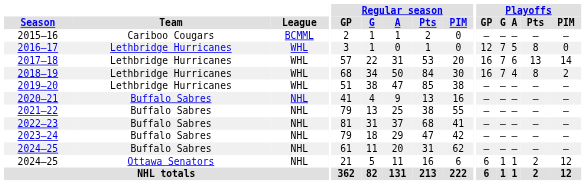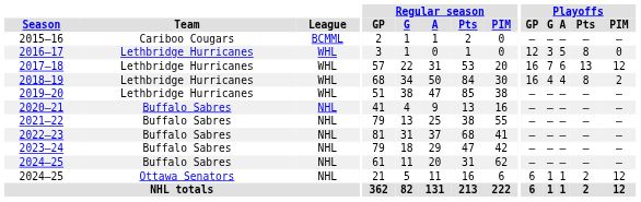 <table border="0" cellpadding="1" cellspacing="0" style="text-align:center; width:60em">
 <tr bgcolor="#e0e0e0">
 <th colspan="3" bgcolor="#ffffff"></th>
 <th rowspan="99" bgcolor="#ffffff"></th>
 <th colspan="5"><a href='#'>Regular season</a></th>
 <th rowspan="99" bgcolor="#ffffff"></th>
 <th colspan="5"><a href='#'>Playoffs</a></th>
 </tr>
 <tr bgcolor="#e0e0e0">
 <th><a href='#'>Season</a></th>
 <th>Team</th>
 <th>League</th>
 <th>GP</th>
 <th><a href='#'>G</a></th>
 <th><a href='#'>A</a></th>
 <th><a href='#'>Pts</a></th>
 <th><a href='#'>PIM</a></th>
 <th>GP</th>
 <th>G</th>
 <th>A</th>
 <th>Pts</th>
 <th>PIM</th>
 </tr>
 <tr>
 <td>2015–16</td>
 <td>Cariboo Cougars</td>
 <td><a href='#'>BCMML</a></td>
 <td>2</td>
 <td>1</td>
 <td>1</td>
 <td>2</td>
 <td>0</td>
 <td>—</td>
 <td>—</td>
 <td>—</td>
 <td>—</td>
 <td>—</td>
 </tr>
 <tr bgcolor="#f0f0f0">
 <td><a href='#'>2016–17</a></td>
 <td><a href='#'>Lethbridge Hurricanes</a></td>
 <td><a href='#'>WHL</a></td>
 <td>3</td>
 <td>1</td>
 <td>0</td>
 <td>1</td>
 <td>0</td>
 <td>12</td>
-<td>7</td>
+<td>3</td>
 <td>5</td>
 <td>8</td>
 <td>0</td>
 </tr>
 <tr>
 <td><a href='#'>2017–18</a></td>
 <td>Lethbridge Hurricanes</td>
 <td>WHL</td>
 <td>57</td>
 <td>22</td>
 <td>31</td>
 <td>53</td>
 <td>20</td>
 <td>16</td>
 <td>7</td>
 <td>6</td>
 <td>13</td>
-<td>14</td>
+<td>12</td>
 </tr>
 <tr bgcolor="#f0f0f0">
 <td><a href='#'>2018–19</a></td>
 <td>Lethbridge Hurricanes</td>
 <td>WHL</td>
 <td>68</td>
 <td>34</td>
 <td>50</td>
 <td>84</td>
 <td>30</td>
 <td>16</td>
-<td>7</td>
+<td>4</td>
 <td>4</td>
 <td>8</td>
 <td>2</td>
 </tr>
 <tr>
 <td><a href='#'>2019–20</a></td>
 <td>Lethbridge Hurricanes</td>
 <td>WHL</td>
 <td>51</td>
 <td>38</td>
 <td>47</td>
 <td>85</td>
 <td>38</td>
 <td>—</td>
 <td>—</td>
 <td>—</td>
 <td>—</td>
 <td>—</td>
 </tr>
 <tr bgcolor="#f0f0f0">
 <td><a href='#'>2020–21</a></td>
 <td><a href='#'>Buffalo Sabres</a></td>
 <td><a href='#'>NHL</a></td>
 <td>41</td>
 <td>4</td>
 <td>9</td>
 <td>13</td>
 <td>16</td>
 <td>—</td>
 <td>—</td>
 <td>—</td>
 <td>—</td>
 <td>—</td>
 </tr>
 <tr>
 <td><a href='#'>2021–22</a></td>
 <td>Buffalo Sabres</td>
 <td>NHL</td>
 <td>79</td>
 <td>13</td>
 <td>25</td>
 <td>38</td>
 <td>55</td>
 <td>—</td>
 <td>—</td>
 <td>—</td>
 <td>—</td>
 <td>—</td>
 </tr>
 <tr bgcolor="#f0f0f0">
 <td><a href='#'>2022–23</a></td>
 <td>Buffalo Sabres</td>
 <td>NHL</td>
 <td>81</td>
 <td>31</td>
 <td>37</td>
 <td>68</td>
 <td>41</td>
 <td>—</td>
 <td>—</td>
 <td>—</td>
 <td>—</td>
 <td>—</td>
 </tr>
 <tr>
 <td><a href='#'>2023–24</a></td>
 <td>Buffalo Sabres</td>
 <td>NHL</td>
 <td>79</td>
 <td>18</td>
 <td>29</td>
 <td>47</td>
 <td>42</td>
 <td>—</td>
 <td>—</td>
 <td>—</td>
 <td>—</td>
 <td>—</td>
 </tr>
 <tr bgcolor="#f0f0f0">
 <td><a href='#'>2024–25</a></td>
 <td>Buffalo Sabres</td>
 <td>NHL</td>
 <td>61</td>
 <td>11</td>
 <td>20</td>
 <td>31</td>
 <td>62</td>
 <td>—</td>
 <td>—</td>
 <td>—</td>
 <td>—</td>
 <td>—</td>
 </tr>
 <tr>
 <td>2024–25</td>
 <td><a href='#'>Ottawa Senators</a></td>
 <td>NHL</td>
 <td>21</td>
 <td>5</td>
 <td>11</td>
 <td>16</td>
 <td>6</td>
 <td>6</td>
 <td>1</td>
 <td>1</td>
 <td>2</td>
 <td>12</td>
 </tr>
 <tr bgcolor="#e0e0e0">
 <th colspan="3">NHL totals</th>
 <th>362</th>
 <th>82</th>
 <th>131</th>
 <th>213</th>
 <th>222</th>
 <th>6</th>
 <th>1</th>
 <th>1</th>
 <th>2</th>
 <th>12</th>
 </tr>
 </table>
